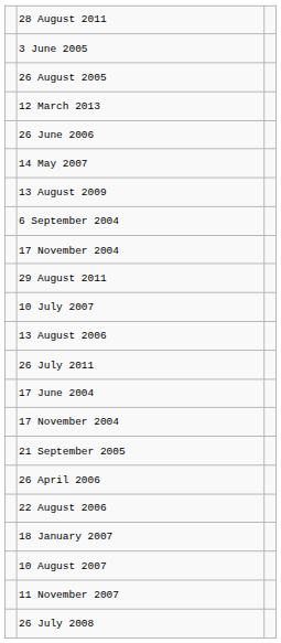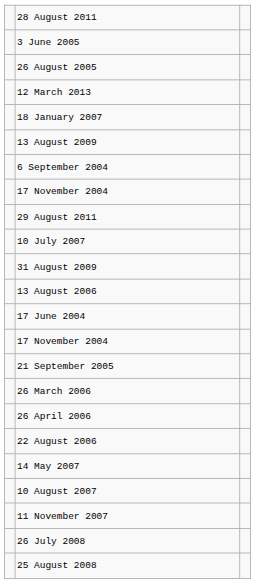 <table class="wikitable" style="font-size: 89%; float: left; width: 26em; margin-right: 1em; height: 700px">
 <tr>
 <td></td>
 <td>28 August 2011</td>
 <td></td>
 </tr>
 <tr>
 <td></td>
 <td>3 June 2005</td>
 <td></td>
 </tr>
 <tr>
 <td></td>
 <td>26 August 2005</td>
 <td></td>
 </tr>
 <tr>
 <td></td>
 <td>12 March 2013</td>
 <td></td>
 </tr>
 <tr>
 <td></td>
-<td>26 June 2006</td>
-<td></td>
-</tr>
-<tr>
-<td></td>
-<td>14 May 2007</td>
+<td>18 January 2007</td>
 <td></td>
 </tr>
 <tr>
 <td></td>
 <td>13 August 2009</td>
 <td></td>
 </tr>
 <tr>
 <td></td>
 <td>6 September 2004</td>
 <td></td>
 </tr>
 <tr>
 <td></td>
 <td>17 November 2004</td>
 <td></td>
 </tr>
 <tr>
 <td></td>
 <td>29 August 2011</td>
 <td></td>
 </tr>
 <tr>
 <td></td>
 <td>10 July 2007</td>
 <td></td>
 </tr>
 <tr>
 <td></td>
-<td>13 August 2006</td>
+<td>31 August 2009</td>
 <td></td>
 </tr>
 <tr>
 <td></td>
-<td>26 July 2011</td>
+<td>13 August 2006</td>
 <td></td>
 </tr>
 <tr>
 <td></td>
 <td>17 June 2004</td>
 <td></td>
 </tr>
 <tr>
 <td></td>
 <td>17 November 2004</td>
 <td></td>
 </tr>
 <tr>
 <td></td>
 <td>21 September 2005</td>
 <td></td>
 </tr>
 <tr>
 <td></td>
+<td>26 March 2006</td>
+<td></td>
+</tr>
+<tr>
+<td></td>
 <td>26 April 2006</td>
 <td></td>
 </tr>
 <tr>
 <td></td>
 <td>22 August 2006</td>
 <td></td>
 </tr>
 <tr>
 <td></td>
-<td>18 January 2007</td>
+<td>14 May 2007</td>
 <td></td>
 </tr>
 <tr>
 <td></td>
 <td>10 August 2007</td>
 <td></td>
 </tr>
 <tr>
 <td></td>
 <td>11 November 2007</td>
 <td></td>
 </tr>
 <tr>
 <td></td>
 <td>26 July 2008</td>
 <td></td>
 </tr>
+<tr>
+<td></td>
+<td>25 August 2008</td>
+<td></td>
+</tr>
 </table>
